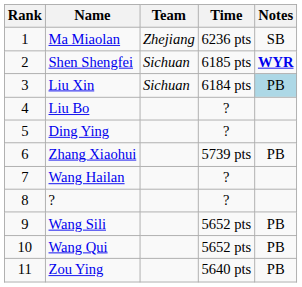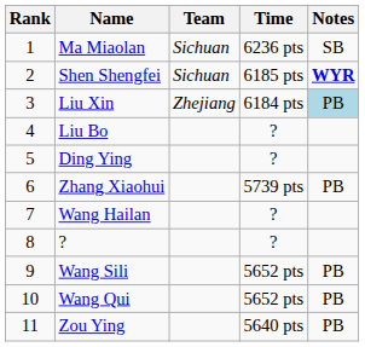 <table class="wikitable sortable" style="text-align:center">
 <tr>
 <th>Rank</th>
 <th>Name</th>
 <th>Team</th>
 <th>Time</th>
 <th>Notes</th>
 </tr>
 <tr>
 <td>1</td>
 <td align="left"><a href='#'>Ma Miaolan</a></td>
-<td align=left><em>Zhejiang</em></td>
+<td align=left><em>Sichuan</em></td>
 <td>6236 pts</td>
 <td>SB</td>
 </tr>
 <tr>
 <td>2</td>
 <td align="left"><a href='#'>Shen Shengfei</a></td>
 <td align=left><em>Sichuan</em></td>
 <td>6185 pts</td>
 <td><strong><a href='#'>WYR</a></strong></td>
 </tr>
 <tr>
 <td>3</td>
 <td align="left"><a href='#'>Liu Xin</a></td>
-<td align=left><em>Sichuan</em></td>
+<td align=left><em>Zhejiang</em></td>
 <td>6184 pts</td>
 <td style="background: lightblue;">PB</td>
 </tr>
 <tr>
 <td>4</td>
 <td align="left"><a href='#'>Liu Bo</a></td>
 <td align=left></td>
 <td>?</td>
 <td></td>
 </tr>
 <tr>
 <td>5</td>
 <td align="left"><a href='#'>Ding Ying</a></td>
 <td align=left></td>
 <td>?</td>
 <td></td>
 </tr>
 <tr>
 <td>6</td>
 <td align="left"><a href='#'>Zhang Xiaohui</a></td>
 <td align=left></td>
 <td>5739 pts</td>
 <td>PB</td>
 </tr>
 <tr>
 <td>7</td>
 <td Align="left"><a href='#'>Wang Hailan</a></td>
 <td align="left"></td>
 <td>?</td>
 <td></td>
 </tr>
 <tr>
 <td>8</td>
 <td align="left">?</td>
 <td align=left></td>
 <td>?</td>
 <td></td>
 </tr>
 <tr>
 <td>9</td>
 <td align="left"><a href='#'>Wang Sili</a></td>
 <td align=left></td>
 <td>5652 pts</td>
 <td>PB</td>
 </tr>
 <tr>
 <td>10</td>
 <td align="left"><a href='#'>Wang Qui</a></td>
 <td align=left></td>
 <td>5652 pts</td>
 <td>PB</td>
 </tr>
 <tr>
 <td>11</td>
 <td align="left"><a href='#'>Zou Ying</a></td>
 <td align="left"></td>
 <td>5640 pts</td>
 <td>PB</td>
 </tr>
 </table>
